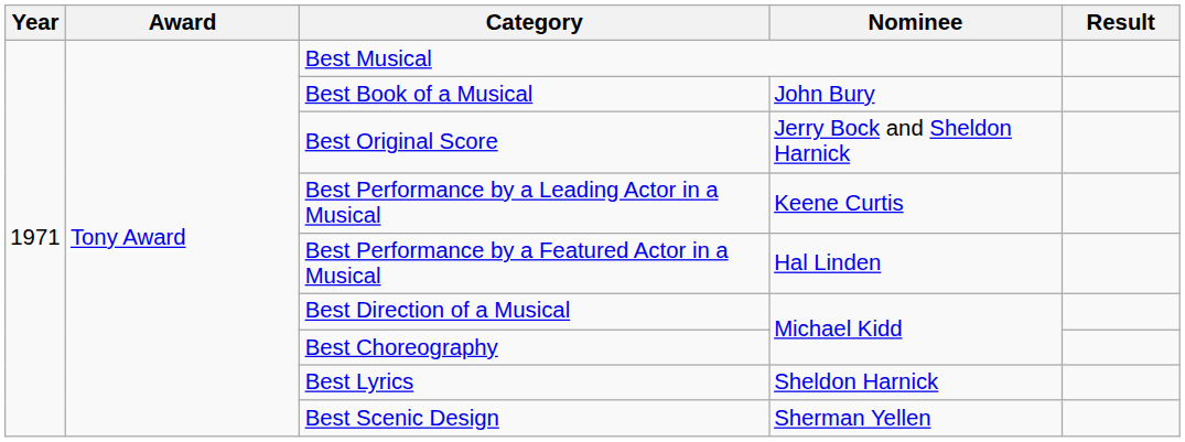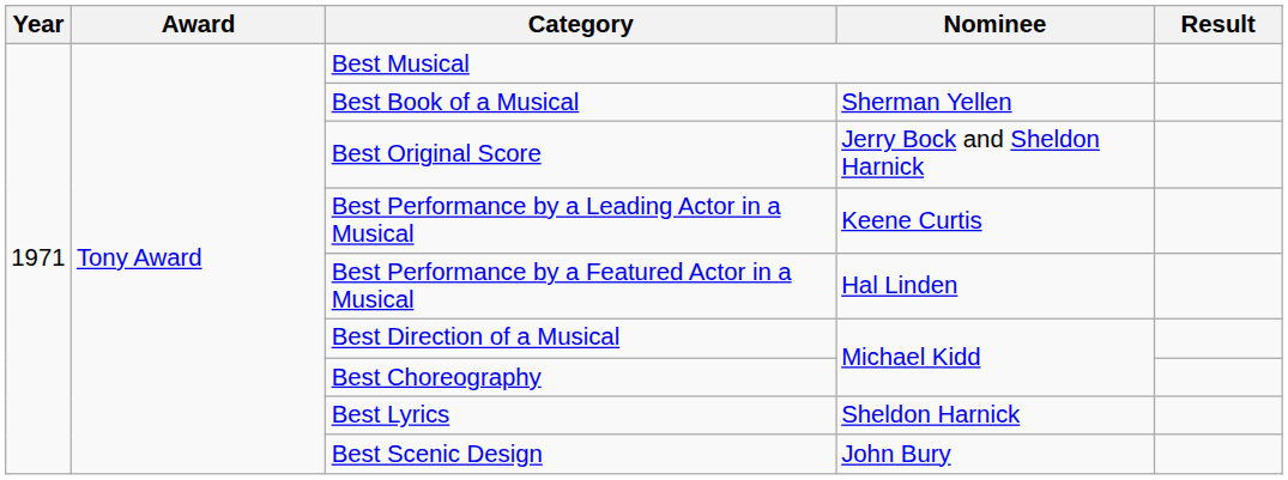 <table class="wikitable" width="95%">
 <tr>
 <th width="5%">Year</th>
 <th width="20%">Award</th>
 <th width="40%">Category</th>
 <th width="25%">Nominee</th>
 <th width="10%">Result</th>
 </tr>
 <tr>
 <td rowspan="9" align="center">1971</td>
 <td rowspan="9"><a href='#'>Tony Award</a></td>
 <td colspan="2"><a href='#'>Best Musical</a></td>
 <td></td>
 </tr>
 <tr>
 <td><a href='#'>Best Book of a Musical</a></td>
-<td><a href='#'>John Bury</a></td>
+<td><a href='#'>Sherman Yellen</a></td>
 <td></td>
 </tr>
 <tr>
 <td><a href='#'>Best Original Score</a></td>
 <td><a href='#'>Jerry Bock</a> and <a href='#'>Sheldon Harnick</a></td>
 <td></td>
 </tr>
 <tr>
 <td><a href='#'>Best Performance by a Leading Actor in a Musical</a></td>
 <td><a href='#'>Keene Curtis</a></td>
 <td></td>
 </tr>
 <tr>
 <td><a href='#'>Best Performance by a Featured Actor in a Musical</a></td>
 <td><a href='#'>Hal Linden</a></td>
 <td></td>
 </tr>
 <tr>
 <td><a href='#'>Best Direction of a Musical</a></td>
 <td rowspan="2"><a href='#'>Michael Kidd</a></td>
 <td></td>
 </tr>
 <tr>
 <td><a href='#'>Best Choreography</a></td>
 <td></td>
 </tr>
 <tr>
 <td><a href='#'>Best Lyrics</a></td>
 <td><a href='#'>Sheldon Harnick</a></td>
 <td></td>
 </tr>
 <tr>
 <td><a href='#'>Best Scenic Design</a></td>
-<td><a href='#'>Sherman Yellen</a></td>
+<td><a href='#'>John Bury</a></td>
 <td></td>
 </tr>
 </table>
